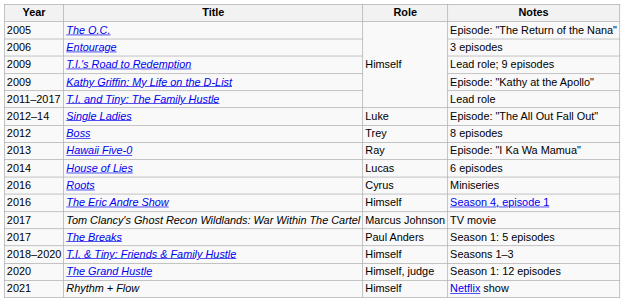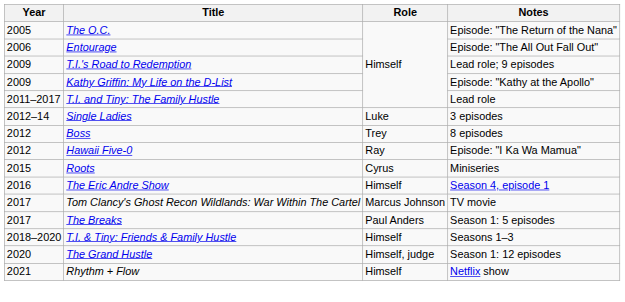 <table class="wikitable sortable">
 <tr>
 <th>Year</th>
 <th>Title</th>
 <th>Role</th>
 <th>Notes</th>
 </tr>
 <tr>
 <td>2005</td>
 <td><em><a href='#'>The O.C.</a></em></td>
 <td rowspan="5">Himself</td>
 <td>Episode: "The Return of the Nana"</td>
 </tr>
 <tr>
 <td>2006</td>
 <td><em><a href='#'>Entourage</a></em></td>
-<td>3 episodes</td>
+<td>Episode: "The All Out Fall Out"</td>
 </tr>
 <tr>
 <td>2009</td>
 <td><em><a href='#'>T.I.'s Road to Redemption</a></em></td>
 <td>Lead role; 9 episodes</td>
 </tr>
 <tr>
 <td>2009</td>
 <td><em><a href='#'>Kathy Griffin: My Life on the D-List</a></em></td>
 <td>Episode: "Kathy at the Apollo"</td>
 </tr>
 <tr>
 <td>2011–2017</td>
 <td><em><a href='#'>T.I. and Tiny: The Family Hustle</a></em></td>
 <td>Lead role</td>
 </tr>
 <tr>
 <td>2012–14</td>
 <td><em><a href='#'>Single Ladies</a></em></td>
 <td>Luke</td>
-<td>Episode: "The All Out Fall Out"</td>
+<td>3 episodes</td>
 </tr>
 <tr>
 <td>2012</td>
 <td><em><a href='#'>Boss</a></em></td>
 <td>Trey</td>
 <td>8 episodes</td>
 </tr>
 <tr>
-<td>2013</td>
+<td>2012</td>
 <td><em><a href='#'>Hawaii Five-0</a></em></td>
 <td>Ray</td>
 <td>Episode: "I Ka Wa Mamua"</td>
 </tr>
 <tr>
-<td>2014</td>
-<td><em><a href='#'>House of Lies</a></em></td>
-<td>Lucas</td>
-<td>6 episodes</td>
-</tr>
-<tr>
-<td>2016</td>
+<td>2015</td>
 <td><em><a href='#'>Roots</a></em></td>
 <td>Cyrus</td>
 <td>Miniseries</td>
 </tr>
 <tr>
 <td>2016</td>
 <td><em><a href='#'>The Eric Andre Show</a></em></td>
 <td>Himself</td>
 <td><a href='#'>Season 4, episode 1</a></td>
 </tr>
 <tr>
 <td>2017</td>
 <td><em>Tom Clancy's Ghost Recon Wildlands: War Within The Cartel</em></td>
 <td>Marcus Johnson</td>
 <td>TV movie</td>
 </tr>
 <tr>
 <td>2017</td>
 <td><em><a href='#'>The Breaks</a></em></td>
 <td>Paul Anders</td>
 <td>Season 1: 5 episodes</td>
 </tr>
 <tr>
 <td>2018–2020</td>
 <td><em><a href='#'>T.I. & Tiny: Friends & Family Hustle</a></em></td>
 <td>Himself</td>
 <td>Seasons 1–3</td>
 </tr>
 <tr>
 <td>2020</td>
 <td><em><a href='#'>The Grand Hustle</a></em></td>
 <td>Himself, judge</td>
 <td>Season 1: 12 episodes</td>
 </tr>
 <tr>
 <td>2021</td>
 <td><em>Rhythm + Flow</em></td>
 <td>Himself</td>
 <td><a href='#'>Netflix</a> show</td>
 </tr>
 </table>
